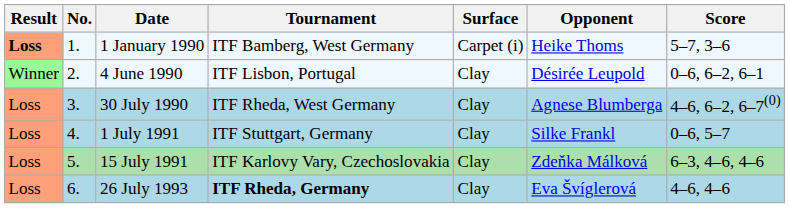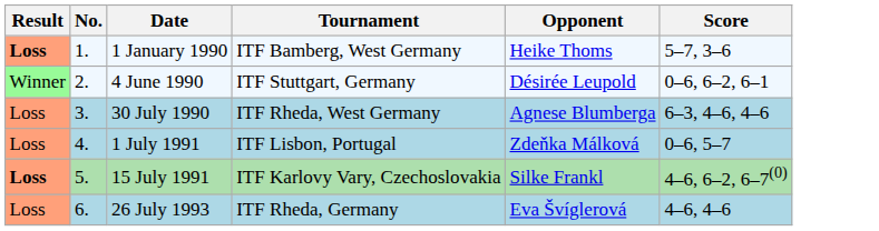 <table class="sortable wikitable" style=font-size:97%>
 <tr>
 <th>Result</th>
 <th>No.</th>
 <th>Date</th>
 <th>Tournament</th>
-<th>Surface</th>
 <th>Opponent</th>
 <th class="unsortable">Score</th>
 </tr>
 <tr bgcolor="#f0f8ff">
 <td style="background:#ffa07a;"><strong>Loss</strong></td>
 <td>1.</td>
 <td>1 January 1990</td>
 <td>ITF Bamberg, West Germany</td>
-<td>Carpet (i)</td>
 <td> <a href='#'>Heike Thoms</a></td>
 <td>5–7, 3–6</td>
 </tr>
 <tr bgcolor="#f0f8ff">
 <td bgcolor="98FB98">Winner</td>
 <td>2.</td>
 <td>4 June 1990</td>
-<td>ITF Lisbon, Portugal</td>
-<td>Clay</td>
+<td>ITF Stuttgart, Germany</td>
 <td> <a href='#'>Désirée Leupold</a></td>
 <td>0–6, 6–2, 6–1</td>
 </tr>
 <tr style="background:lightblue;">
 <td style="background:#ffa07a;">Loss</td>
 <td>3.</td>
 <td>30 July 1990</td>
 <td>ITF Rheda, West Germany</td>
-<td>Clay</td>
 <td> <a href='#'>Agnese Blumberga</a></td>
-<td>4–6, 6–2, 6–7<sup>(0)</sup></td>
+<td>6–3, 4–6, 4–6</td>
 </tr>
 <tr style="background:lightblue;">
 <td style="background:#ffa07a;">Loss</td>
 <td>4.</td>
 <td>1 July 1991</td>
-<td>ITF Stuttgart, Germany</td>
-<td>Clay</td>
-<td> <a href='#'>Silke Frankl</a></td>
+<td>ITF Lisbon, Portugal</td>
+<td> <a href='#'>Zdeňka Málková</a></td>
 <td>0–6, 5–7</td>
 </tr>
 <tr style="background:#addfad;">
-<td style="background:#ffa07a;">Loss</td>
+<td style="background:#ffa07a;"><strong>Loss</strong></td>
 <td>5.</td>
 <td>15 July 1991</td>
 <td>ITF Karlovy Vary, Czechoslovakia</td>
-<td>Clay</td>
-<td> <a href='#'>Zdeňka Málková</a></td>
-<td>6–3, 4–6, 4–6</td>
+<td> <a href='#'>Silke Frankl</a></td>
+<td>4–6, 6–2, 6–7<sup>(0)</sup></td>
 </tr>
 <tr style="background:lightblue;">
 <td style="background:#ffa07a;">Loss</td>
 <td>6.</td>
 <td>26 July 1993</td>
-<td><strong>ITF Rheda, Germany</strong></td>
-<td>Clay</td>
+<td>ITF Rheda, Germany</td>
 <td> <a href='#'>Eva Švíglerová</a></td>
 <td>4–6, 4–6</td>
 </tr>
 </table>
